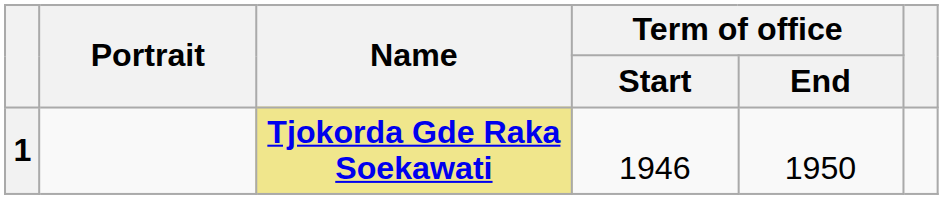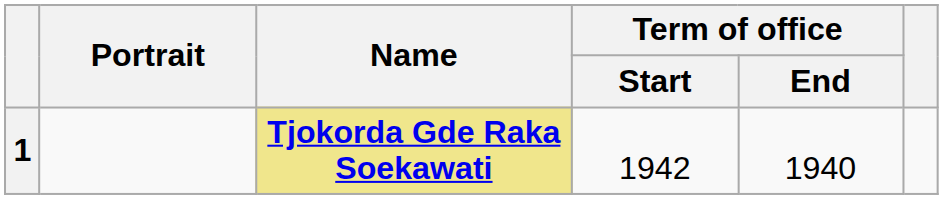 <table class="wikitable" style="text-align:center">
 <tr>
 <th rowspan="2" width=10px></th>
 <th rowspan="2" width=100px>Portrait</th>
 <th rowspan="2" width=150px>Name<br></th>
 <th colspan="2" width=150px>Term of office</th>
 <th rowspan="2" width=10px></th>
 </tr>
 <tr>
 <th width=75px>Start</th>
 <th width=75px>End</th>
 </tr>
 <tr>
 <th>1</th>
 <td></td>
 <td style="background: khaki;"><strong><a href='#'>Tjokorda Gde Raka Soekawati</a></strong><br></td>
-<td><br>1946</td>
-<td><br>1950</td>
+<td><br>1942</td>
+<td><br>1940</td>
 <td></td>
 </tr>
 </table>
